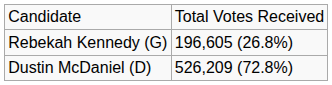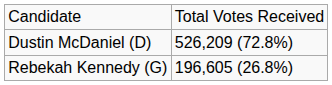 <table class="wikitable">
 <tr>
 <td>Candidate</td>
 <td>Total Votes Received</td>
 </tr>
 <tr>
+<td>Dustin McDaniel (D)</td>
+<td>526,209 (72.8%)</td>
+</tr>
+<tr>
 <td>Rebekah Kennedy (G)</td>
 <td>196,605 (26.8%)</td>
 </tr>
-<tr>
-<td>Dustin McDaniel (D)</td>
-<td>526,209 (72.8%)</td>
-</tr>
 </table>
